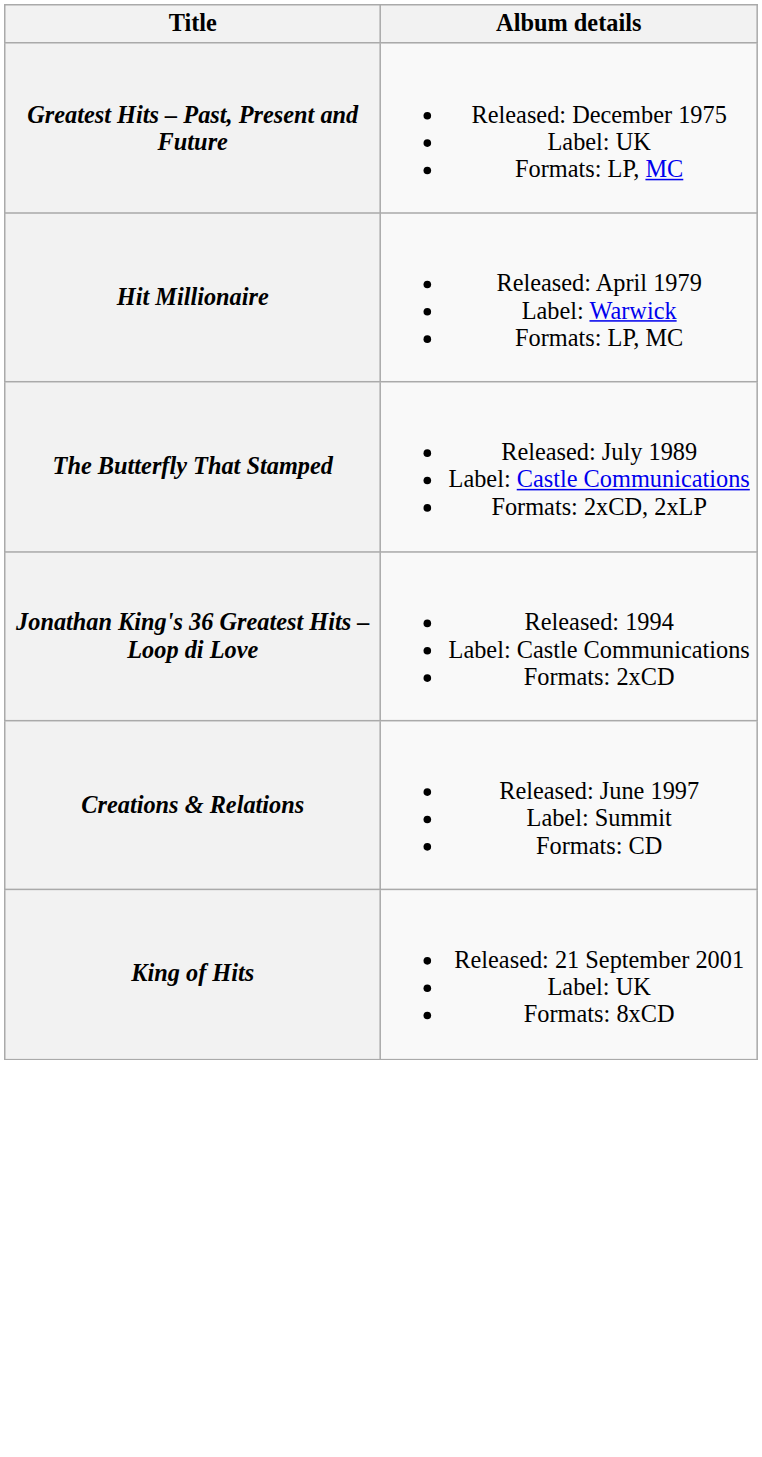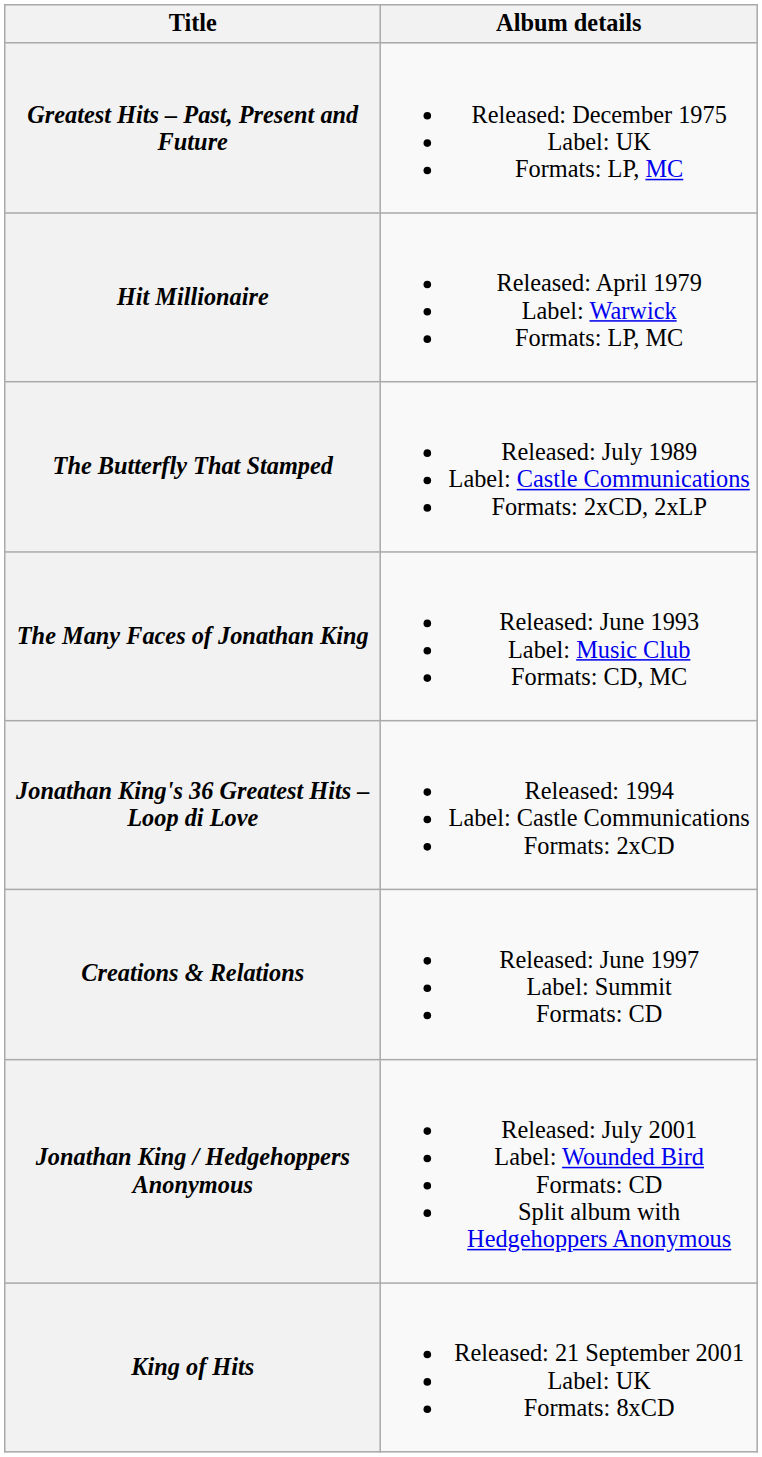 <table class="wikitable plainrowheaders" style="text-align:center;">
 <tr>
 <th scope="col" style="width:15em;">Title</th>
 <th scope="col" style="width:15em;">Album details</th>
 </tr>
 <tr>
 <th scope="row"><em>Greatest Hits – Past, Present and Future</em></th>
 <td><br><ul><li>Released: December 1975</li><li>Label: UK</li><li>Formats: LP, <a href='#'>MC</a></li></ul></td>
 </tr>
 <tr>
 <th scope="row"><em>Hit Millionaire</em></th>
 <td><br><ul><li>Released: April 1979</li><li>Label: <a href='#'>Warwick</a></li><li>Formats: LP, MC</li></ul></td>
 </tr>
 <tr>
 <th scope="row"><em>The Butterfly That Stamped</em></th>
 <td><br><ul><li>Released: July 1989</li><li>Label: <a href='#'>Castle Communications</a></li><li>Formats: 2xCD, 2xLP</li></ul></td>
 </tr>
 <tr>
+<th scope="row"><em>The Many Faces of Jonathan King</em></th>
+<td><br><ul><li>Released: June 1993</li><li>Label: <a href='#'>Music Club</a></li><li>Formats: CD, MC</li></ul></td>
+</tr>
+<tr>
 <th scope="row"><em>Jonathan King's 36 Greatest Hits – Loop di Love</em></th>
 <td><br><ul><li>Released: 1994</li><li>Label: Castle Communications</li><li>Formats: 2xCD</li></ul></td>
 </tr>
 <tr>
 <th scope="row"><em>Creations & Relations</em></th>
 <td><br><ul><li>Released: June 1997</li><li>Label: Summit</li><li>Formats: CD</li></ul></td>
 </tr>
 <tr>
+<th scope="row"><em>Jonathan King / Hedgehoppers Anonymous</em></th>
+<td><br><ul><li>Released: July 2001</li><li>Label: <a href='#'>Wounded Bird</a></li><li>Formats: CD</li><li>Split album with <a href='#'>Hedgehoppers Anonymous</a></li></ul></td>
+</tr>
+<tr>
 <th scope="row"><em>King of Hits</em></th>
 <td><br><ul><li>Released: 21 September 2001</li><li>Label: UK</li><li>Formats: 8xCD</li></ul></td>
 </tr>
 </table>
